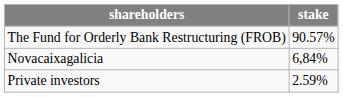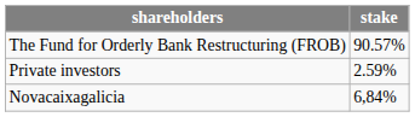 <table class="wikitable">
 <tr>
 <th style="background:Gray; color:white"><strong>shareholders</strong></th>
 <th style="background:Gray; color:white"><strong>stake</strong></th>
 </tr>
 <tr>
 <td>The Fund for Orderly Bank Restructuring (FROB)</td>
 <td>90.57%</td>
 </tr>
 <tr>
+<td>Private investors</td>
+<td>2.59%</td>
+</tr>
+<tr>
 <td>Novacaixagalicia</td>
 <td>6,84%</td>
 </tr>
-<tr>
-<td>Private investors</td>
-<td>2.59%</td>
-</tr>
 </table>
